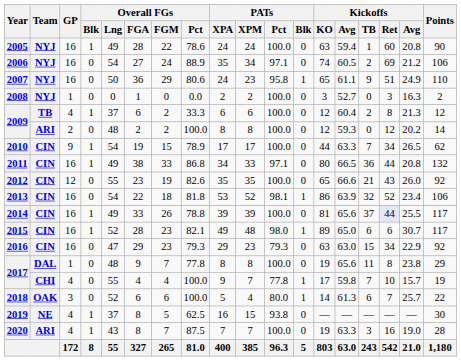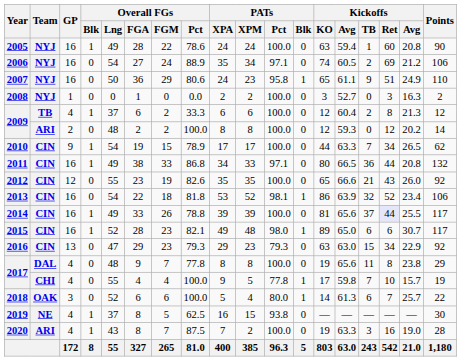 <table class="wikitable" style="text-align:center">
 <tr>
 <th rowspan="2">Year</th>
 <th rowspan="2">Team</th>
 <th rowspan="2">GP</th>
 <th colspan="5">Overall FGs</th>
 <th colspan="4">PATs</th>
 <th colspan="5">Kickoffs</th>
 <th rowspan="2">Points</th>
 </tr>
 <tr>
 <th>Blk</th>
 <th>Lng</th>
 <th>FGA</th>
 <th>FGM</th>
 <th>Pct</th>
 <th>XPA</th>
 <th>XPM</th>
 <th>Pct</th>
 <th>Blk</th>
 <th>KO</th>
 <th>Avg</th>
 <th>TB</th>
 <th>Ret</th>
 <th>Avg</th>
 </tr>
 <tr>
 <th><a href='#'>2005</a></th>
 <th><a href='#'>NYJ</a></th>
 <td>16</td>
 <td>1</td>
 <td>49</td>
 <td>28</td>
 <td>22</td>
 <td>78.6</td>
 <td>24</td>
 <td>24</td>
 <td>100.0</td>
 <td>0</td>
 <td>63</td>
 <td>59.4</td>
 <td>1</td>
 <td>60</td>
 <td>20.8</td>
 <td>90</td>
 </tr>
 <tr>
 <th><a href='#'>2006</a></th>
 <th><a href='#'>NYJ</a></th>
 <td>16</td>
 <td>0</td>
 <td>54</td>
 <td>27</td>
 <td>24</td>
 <td>88.9</td>
 <td>35</td>
 <td>34</td>
 <td>97.1</td>
 <td>0</td>
 <td>74</td>
 <td>60.5</td>
 <td>2</td>
 <td>69</td>
 <td>21.2</td>
 <td>106</td>
 </tr>
 <tr>
 <th><a href='#'>2007</a></th>
 <th><a href='#'>NYJ</a></th>
 <td>16</td>
 <td>0</td>
 <td>50</td>
 <td>36</td>
 <td>29</td>
 <td>80.6</td>
 <td>24</td>
 <td>23</td>
 <td>95.8</td>
 <td>1</td>
 <td>65</td>
 <td>61.1</td>
 <td>9</td>
 <td>51</td>
 <td>24.9</td>
 <td>110</td>
 </tr>
 <tr>
 <th><a href='#'>2008</a></th>
 <th><a href='#'>NYJ</a></th>
 <td>1</td>
 <td>0</td>
 <td>0</td>
 <td>1</td>
 <td>0</td>
 <td>0.0</td>
 <td>2</td>
 <td>2</td>
 <td>100.0</td>
 <td>0</td>
 <td>3</td>
 <td>52.7</td>
 <td>0</td>
 <td>3</td>
 <td>16.3</td>
 <td>2</td>
 </tr>
 <tr>
 <th rowspan="2"><a href='#'>2009</a></th>
 <th><a href='#'>TB</a></th>
 <td>4</td>
 <td>1</td>
 <td>37</td>
 <td>6</td>
 <td>2</td>
 <td>33.3</td>
 <td>6</td>
 <td>6</td>
 <td>100.0</td>
 <td>0</td>
 <td>12</td>
 <td>60.4</td>
 <td>2</td>
 <td>8</td>
 <td>21.3</td>
 <td>12</td>
 </tr>
 <tr>
 <th><a href='#'>ARI</a></th>
 <td>2</td>
 <td>0</td>
 <td>48</td>
 <td>2</td>
 <td>2</td>
 <td>100.0</td>
 <td>8</td>
 <td>8</td>
 <td>100.0</td>
 <td>0</td>
 <td>12</td>
 <td>59.3</td>
 <td>0</td>
 <td>12</td>
 <td>20.2</td>
 <td>14</td>
 </tr>
 <tr>
 <th><a href='#'>2010</a></th>
 <th><a href='#'>CIN</a></th>
 <td>9</td>
 <td>1</td>
 <td>54</td>
 <td>19</td>
 <td>15</td>
 <td>78.9</td>
 <td>17</td>
 <td>17</td>
 <td>100.0</td>
 <td>0</td>
 <td>44</td>
 <td>63.3</td>
 <td>7</td>
 <td>34</td>
 <td>26.5</td>
 <td>62</td>
 </tr>
 <tr>
 <th><a href='#'>2011</a></th>
 <th><a href='#'>CIN</a></th>
 <td>16</td>
 <td>1</td>
 <td>49</td>
 <td>38</td>
 <td>33</td>
 <td>86.8</td>
 <td>34</td>
 <td>33</td>
 <td>97.1</td>
 <td>0</td>
 <td>80</td>
 <td>66.5</td>
 <td>36</td>
 <td>44</td>
 <td>20.8</td>
 <td>132</td>
 </tr>
 <tr>
 <th><a href='#'>2012</a></th>
 <th><a href='#'>CIN</a></th>
 <td>12</td>
 <td>0</td>
 <td>55</td>
 <td>23</td>
 <td>19</td>
 <td>82.6</td>
 <td>35</td>
 <td>35</td>
 <td>100.0</td>
 <td>0</td>
 <td>65</td>
 <td>66.6</td>
 <td>21</td>
 <td>43</td>
 <td>26.0</td>
 <td>92</td>
 </tr>
 <tr>
 <th><a href='#'>2013</a></th>
 <th><a href='#'>CIN</a></th>
 <td>16</td>
 <td>0</td>
 <td>54</td>
 <td>22</td>
 <td>18</td>
 <td>81.8</td>
 <td>53</td>
 <td>52</td>
 <td>98.1</td>
 <td>1</td>
 <td>86</td>
 <td>63.9</td>
 <td>32</td>
 <td>52</td>
 <td>23.4</td>
 <td>106</td>
 </tr>
 <tr>
 <th><a href='#'>2014</a></th>
 <th><a href='#'>CIN</a></th>
 <td>16</td>
 <td>1</td>
 <td>49</td>
 <td>33</td>
 <td>26</td>
 <td>78.8</td>
 <td>39</td>
 <td>39</td>
 <td>100.0</td>
 <td>0</td>
 <td>81</td>
 <td>65.6</td>
 <td>37</td>
 <td style="background: lavender;">44</td>
 <td>25.5</td>
 <td>117</td>
 </tr>
 <tr>
 <th><a href='#'>2015</a></th>
 <th><a href='#'>CIN</a></th>
 <td>16</td>
 <td>1</td>
 <td>52</td>
 <td>28</td>
 <td>23</td>
 <td>82.1</td>
 <td>49</td>
 <td>48</td>
 <td>98.0</td>
 <td>1</td>
 <td>89</td>
 <td>65.0</td>
 <td>6</td>
 <td>6</td>
 <td>30.7</td>
 <td>117</td>
 </tr>
 <tr>
 <th><a href='#'>2016</a></th>
 <th><a href='#'>CIN</a></th>
-<td>16</td>
+<td>13</td>
 <td>0</td>
 <td>47</td>
 <td>29</td>
 <td>23</td>
 <td>79.3</td>
 <td>29</td>
 <td>23</td>
 <td>79.3</td>
 <td>0</td>
 <td>63</td>
 <td>63.0</td>
 <td>15</td>
 <td>34</td>
 <td>22.9</td>
 <td>92</td>
 </tr>
 <tr>
 <th rowspan="2"><a href='#'>2017</a></th>
 <th><a href='#'>DAL</a></th>
-<td>1</td>
+<td>4</td>
 <td>0</td>
 <td>48</td>
 <td>9</td>
 <td>7</td>
 <td>77.8</td>
 <td>8</td>
 <td>8</td>
 <td>100.0</td>
 <td>0</td>
 <td>19</td>
 <td>65.6</td>
 <td>11</td>
 <td>8</td>
 <td>23.8</td>
 <td>29</td>
 </tr>
 <tr>
 <th><a href='#'>CHI</a></th>
 <td>4</td>
 <td>0</td>
 <td>55</td>
 <td>4</td>
 <td>4</td>
 <td>100.0</td>
 <td>9</td>
-<td>7</td>
+<td>5</td>
 <td>77.8</td>
 <td>1</td>
 <td>17</td>
 <td>59.8</td>
 <td>7</td>
 <td>10</td>
 <td>15.7</td>
 <td>19</td>
 </tr>
 <tr>
 <th><a href='#'>2018</a></th>
 <th><a href='#'>OAK</a></th>
 <td>3</td>
 <td>0</td>
 <td>52</td>
 <td>6</td>
 <td>6</td>
 <td>100.0</td>
 <td>5</td>
 <td>4</td>
 <td>80.0</td>
 <td>1</td>
 <td>14</td>
 <td>61.3</td>
 <td>6</td>
 <td>7</td>
 <td>25.7</td>
 <td>22</td>
 </tr>
 <tr>
 <th><a href='#'>2019</a></th>
 <th><a href='#'>NE</a></th>
 <td>4</td>
 <td>1</td>
 <td>37</td>
 <td>8</td>
 <td>5</td>
 <td>62.5</td>
 <td>16</td>
 <td>15</td>
 <td>93.8</td>
 <td>0</td>
 <td>—</td>
 <td>—</td>
 <td>—</td>
 <td>—</td>
 <td>—</td>
 <td>30</td>
 </tr>
 <tr>
 <th><a href='#'>2020</a></th>
 <th><a href='#'>ARI</a></th>
 <td>4</td>
 <td>1</td>
 <td>43</td>
 <td>8</td>
 <td>7</td>
 <td>87.5</td>
 <td>7</td>
-<td>7</td>
+<td>2</td>
 <td>100.0</td>
 <td>0</td>
 <td>19</td>
 <td>63.3</td>
 <td>3</td>
 <td>16</td>
 <td>19.0</td>
 <td>28</td>
 </tr>
 <tr>
 <th colspan="2"></th>
 <th>172</th>
 <th>8</th>
 <th>55</th>
 <th>327</th>
 <th>265</th>
 <th>81.0</th>
 <th>400</th>
 <th>385</th>
 <th>96.3</th>
 <th>5</th>
 <th>803</th>
 <th>63.0</th>
 <th>243</th>
 <th>542</th>
 <th>21.0</th>
 <th>1,180</th>
 </tr>
 </table>
